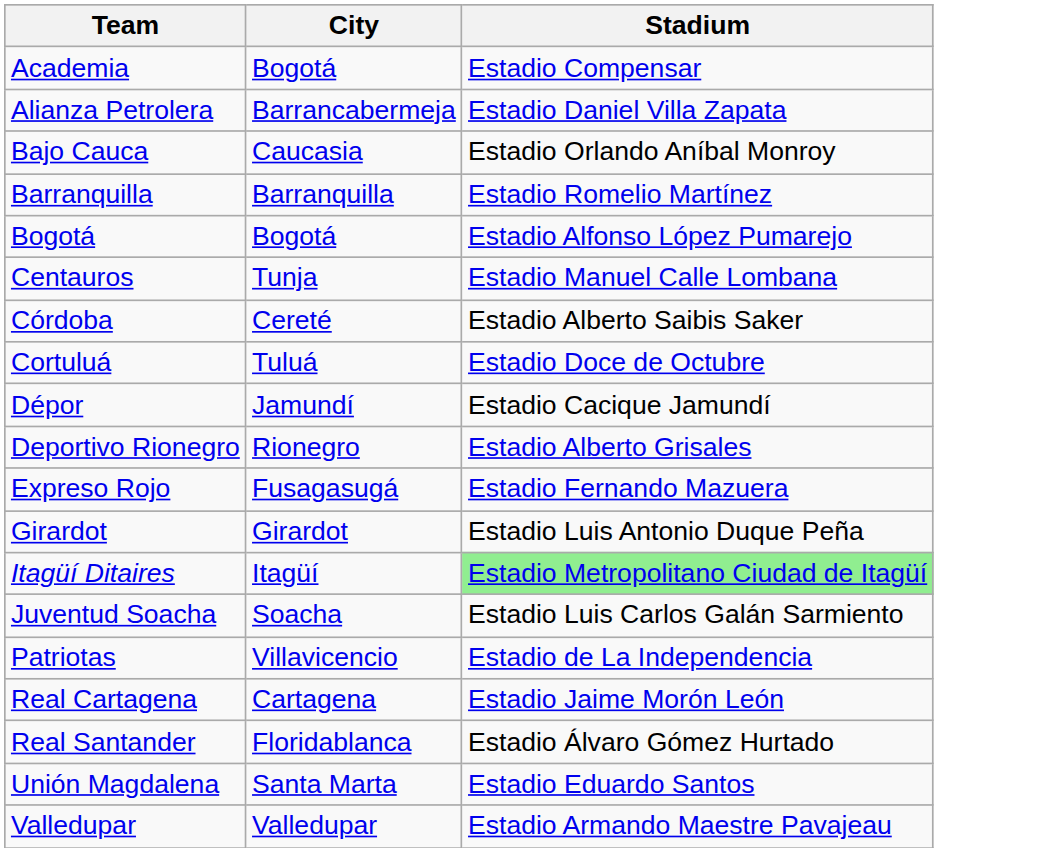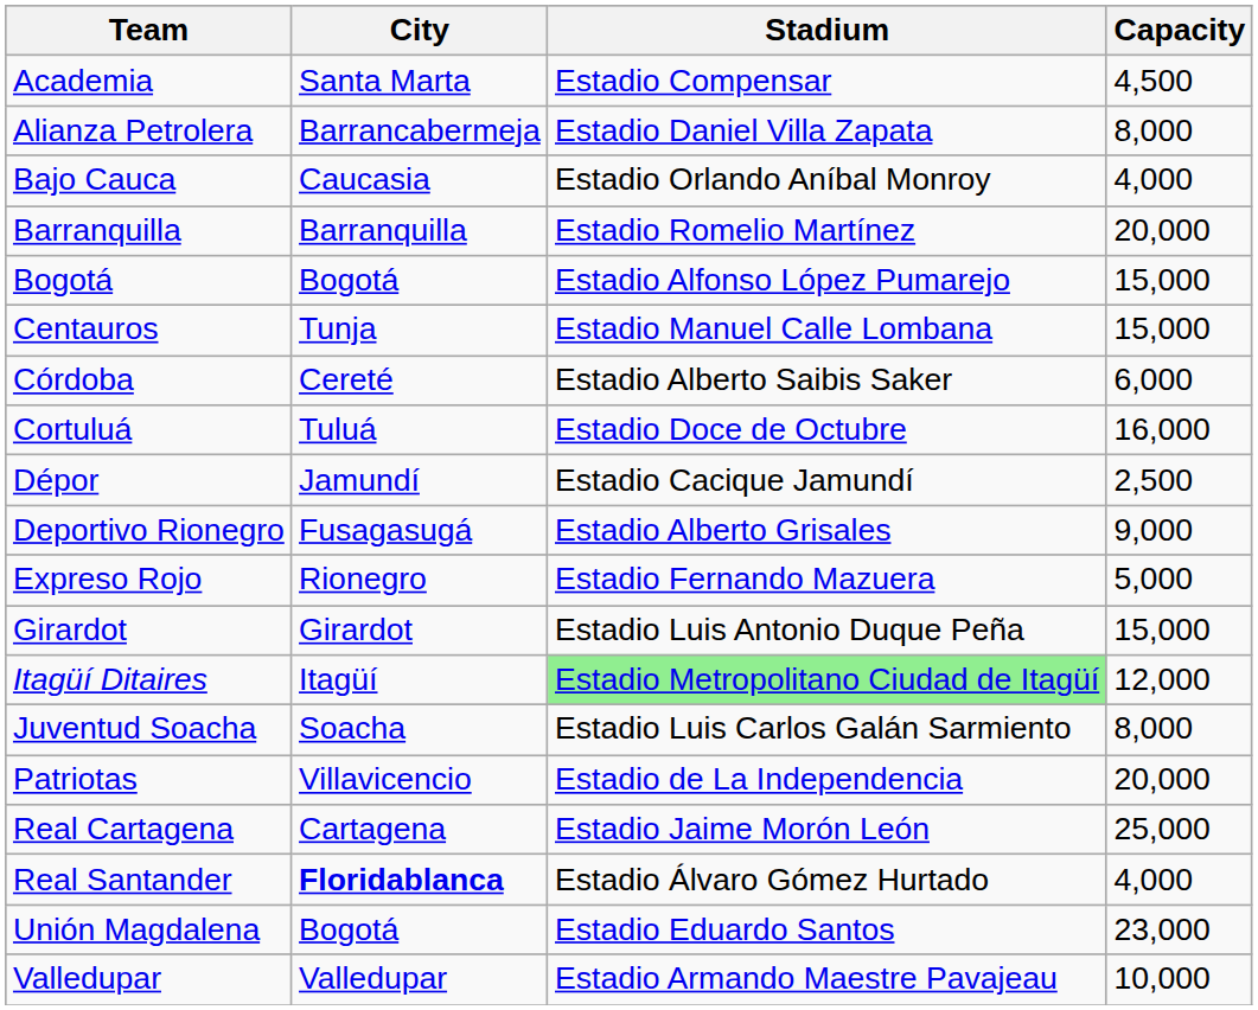 <table class="wikitable sortable">
 <tr>
 <th>Team</th>
 <th>City</th>
 <th>Stadium</th>
+<th>Capacity</th>
 </tr>
 <tr>
 <td align="left"><a href='#'>Academia</a></td>
-<td><a href='#'>Bogotá</a></td>
+<td><a href='#'>Santa Marta</a></td>
 <td><a href='#'>Estadio Compensar</a></td>
+<td>4,500</td>
 </tr>
 <tr>
 <td align="left"><a href='#'>Alianza Petrolera</a></td>
 <td><a href='#'>Barrancabermeja</a></td>
 <td><a href='#'>Estadio Daniel Villa Zapata</a></td>
+<td>8,000</td>
 </tr>
 <tr>
 <td align="left"><a href='#'>Bajo Cauca</a></td>
 <td><a href='#'>Caucasia</a></td>
 <td>Estadio Orlando Aníbal Monroy</td>
+<td>4,000</td>
 </tr>
 <tr>
 <td align="left"><a href='#'>Barranquilla</a></td>
 <td><a href='#'>Barranquilla</a></td>
 <td><a href='#'>Estadio Romelio Martínez</a></td>
+<td>20,000</td>
 </tr>
 <tr>
 <td align="left"><a href='#'>Bogotá</a></td>
 <td><a href='#'>Bogotá</a></td>
 <td><a href='#'>Estadio Alfonso López Pumarejo</a></td>
+<td>15,000</td>
 </tr>
 <tr>
 <td align="left"><a href='#'>Centauros</a></td>
 <td><a href='#'>Tunja</a></td>
 <td><a href='#'>Estadio Manuel Calle Lombana</a></td>
+<td>15,000</td>
 </tr>
 <tr>
 <td align="left"><a href='#'>Córdoba</a></td>
 <td><a href='#'>Cereté</a></td>
 <td>Estadio Alberto Saibis Saker</td>
+<td>6,000</td>
 </tr>
 <tr>
 <td align="left"><a href='#'>Cortuluá</a></td>
 <td><a href='#'>Tuluá</a></td>
 <td><a href='#'>Estadio Doce de Octubre</a></td>
+<td>16,000</td>
 </tr>
 <tr>
 <td align="left"><a href='#'>Dépor</a></td>
 <td><a href='#'>Jamundí</a></td>
 <td>Estadio Cacique Jamundí</td>
+<td>2,500</td>
 </tr>
 <tr>
 <td align="left"><a href='#'>Deportivo Rionegro</a></td>
-<td><a href='#'>Rionegro</a></td>
+<td><a href='#'>Fusagasugá</a></td>
 <td><a href='#'>Estadio Alberto Grisales</a></td>
+<td>9,000</td>
 </tr>
 <tr>
 <td align="left"><a href='#'>Expreso Rojo</a></td>
-<td><a href='#'>Fusagasugá</a></td>
+<td><a href='#'>Rionegro</a></td>
 <td><a href='#'>Estadio Fernando Mazuera</a></td>
+<td>5,000</td>
 </tr>
 <tr>
 <td align="left"><a href='#'>Girardot</a></td>
 <td><a href='#'>Girardot</a></td>
 <td>Estadio Luis Antonio Duque Peña</td>
+<td>15,000</td>
 </tr>
 <tr>
 <td align="left"><em><a href='#'>Itagüí Ditaires</a></em></td>
 <td><a href='#'>Itagüí</a></td>
 <td style="background: lightgreen;"><a href='#'>Estadio Metropolitano Ciudad de Itagüí</a></td>
+<td>12,000</td>
 </tr>
 <tr>
 <td align="left"><a href='#'>Juventud Soacha</a></td>
 <td><a href='#'>Soacha</a></td>
 <td>Estadio Luis Carlos Galán Sarmiento</td>
+<td>8,000</td>
 </tr>
 <tr>
 <td align="left"><a href='#'>Patriotas</a></td>
 <td><a href='#'>Villavicencio</a></td>
 <td><a href='#'>Estadio de La Independencia</a></td>
+<td>20,000</td>
 </tr>
 <tr>
 <td align="left"><a href='#'>Real Cartagena</a></td>
 <td><a href='#'>Cartagena</a></td>
 <td><a href='#'>Estadio Jaime Morón León</a></td>
+<td>25,000</td>
 </tr>
 <tr>
 <td align="left"><a href='#'>Real Santander</a></td>
-<td><a href='#'>Floridablanca</a></td>
+<td><strong><a href='#'>Floridablanca</a></strong></td>
 <td>Estadio Álvaro Gómez Hurtado</td>
+<td>4,000</td>
 </tr>
 <tr>
 <td align="left"><a href='#'>Unión Magdalena</a></td>
-<td><a href='#'>Santa Marta</a></td>
+<td><a href='#'>Bogotá</a></td>
 <td><a href='#'>Estadio Eduardo Santos</a></td>
+<td>23,000</td>
 </tr>
 <tr>
 <td align="left"><a href='#'>Valledupar</a></td>
 <td><a href='#'>Valledupar</a></td>
 <td><a href='#'>Estadio Armando Maestre Pavajeau</a></td>
+<td>10,000</td>
 </tr>
 </table>
